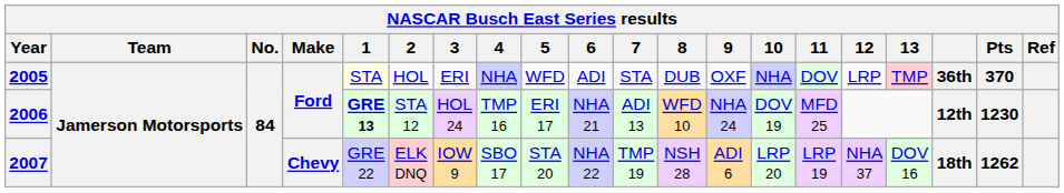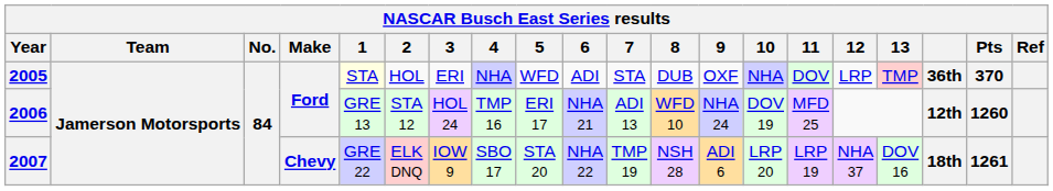 <table class="wikitable" style="text-align:center; font-size:75%">
 <tr>
 <th colspan=36><a href='#'>NASCAR Busch East Series</a> results</th>
 </tr>
 <tr>
 <th>Year</th>
 <th>Team</th>
 <th>No.</th>
 <th>Make</th>
 <th>1</th>
 <th>2</th>
 <th>3</th>
 <th>4</th>
 <th>5</th>
 <th>6</th>
 <th>7</th>
 <th>8</th>
 <th>9</th>
 <th>10</th>
 <th>11</th>
 <th>12</th>
 <th>13</th>
 <th></th>
 <th>Pts</th>
 <th>Ref</th>
 </tr>
 <tr>
 <th><a href='#'>2005</a></th>
 <th rowspan=3>Jamerson Motorsports</th>
 <th rowspan=3>84</th>
 <th rowspan=2><a href='#'>Ford</a></th>
 <td style="background: lightyellow;"><a href='#'>STA</a></td>
 <td><a href='#'>HOL</a></td>
 <td><a href='#'>ERI</a></td>
 <td style="background:#CFCFFF;"><a href='#'>NHA</a><br></td>
 <td><a href='#'>WFD</a></td>
 <td><a href='#'>ADI</a></td>
 <td><a href='#'>STA</a></td>
 <td><a href='#'>DUB</a></td>
 <td><a href='#'>OXF</a></td>
 <td style="background:#CFCFFF;"><a href='#'>NHA</a><br></td>
 <td style="background:#DFFFDF;"><a href='#'>DOV</a><br></td>
 <td><a href='#'>LRP</a></td>
 <td style="background:#FFCFCF;"><a href='#'>TMP</a><br></td>
 <th>36th</th>
 <th>370</th>
 <th></th>
 </tr>
 <tr>
 <th><a href='#'>2006</a></th>
-<td style="background:#DFFFDF;"><strong><a href='#'>GRE</a> <br><small>13</small></strong></td>
+<td style="background:#DFFFDF;"><a href='#'>GRE</a> <br><small>13</small></td>
 <td style="background:#DFFFDF;"><a href='#'>STA</a> <br><small>12</small></td>
 <td style="background:#EFCFFF;"><a href='#'>HOL</a> <br><small>24</small></td>
 <td style="background:#DFFFDF;"><a href='#'>TMP</a> <br><small>16</small></td>
 <td style="background:#DFFFDF;"><a href='#'>ERI</a> <br><small>17</small></td>
 <td style="background:#CFCFFF;"><a href='#'>NHA</a> <br><small>21</small></td>
 <td style="background:#DFFFDF;"><a href='#'>ADI</a> <br><small>13</small></td>
 <td style="background:#FFDF9F;"><a href='#'>WFD</a> <br><small>10</small></td>
 <td style="background:#CFCFFF;"><a href='#'>NHA</a> <br><small>24</small></td>
 <td style="background:#DFFFDF;"><a href='#'>DOV</a> <br><small>19</small></td>
 <td style="background:#EFCFFF;"><a href='#'>MFD</a> <br><small>25</small></td>
 <td colspan=2></td>
 <th>12th</th>
-<th>1230</th>
+<th>1260</th>
 <th></th>
 </tr>
 <tr>
 <th><a href='#'>2007</a></th>
 <th><a href='#'>Chevy</a></th>
 <td style="background:#CFCFFF;"><a href='#'>GRE</a> <br><small>22</small></td>
 <td style="background:#FFCFCF;"><a href='#'>ELK</a> <br><small>DNQ</small></td>
 <td style="background:#FFDF9F;"><a href='#'>IOW</a> <br><small>9</small></td>
 <td style="background:#DFFFDF;"><a href='#'>SBO</a> <br><small>17</small></td>
 <td style="background:#DFFFDF;"><a href='#'>STA</a> <br><small>20</small></td>
 <td style="background:#CFCFFF;"><a href='#'>NHA</a> <br><small>22</small></td>
 <td style="background:#DFFFDF;"><a href='#'>TMP</a> <br><small>19</small></td>
 <td style="background:#EFCFFF;"><a href='#'>NSH</a> <br><small>28</small></td>
 <td style="background:#FFDF9F;"><a href='#'>ADI</a> <br><small>6</small></td>
 <td style="background:#DFFFDF;"><a href='#'>LRP</a> <br><small>20</small></td>
 <td style="background:#EFCFFF;"><a href='#'>LRP</a> <br><small>19</small></td>
 <td style="background:#EFCFFF;"><a href='#'>NHA</a> <br><small>37</small></td>
 <td style="background:#DFFFDF;"><a href='#'>DOV</a> <br><small>16</small></td>
 <th>18th</th>
-<th>1262</th>
+<th>1261</th>
 <th></th>
 </tr>
 </table>
